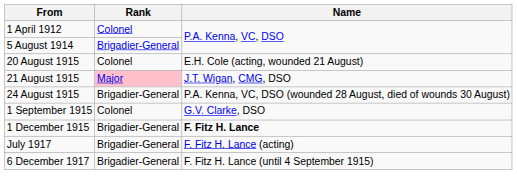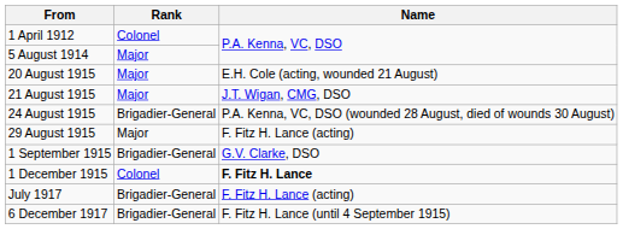 <table class="wikitable">
 <tr>
 <th>From</th>
 <th>Rank</th>
 <th>Name</th>
 </tr>
 <tr>
 <td>1 April 1912</td>
 <td><a href='#'>Colonel</a></td>
 <td rowspan=2><a href='#'>P.A. Kenna</a>, <a href='#'>VC</a>, <a href='#'>DSO</a></td>
 </tr>
 <tr>
 <td>5 August 1914</td>
-<td><a href='#'>Brigadier-General</a></td>
+<td><a href='#'>Major</a></td>
 </tr>
 <tr>
 <td>20 August 1915</td>
-<td>Colonel</td>
+<td><a href='#'>Major</a></td>
 <td>E.H. Cole (acting, wounded 21 August)</td>
 </tr>
 <tr>
 <td>21 August 1915</td>
-<td style="background: pink;"><a href='#'>Major</a></td>
+<td><a href='#'>Major</a></td>
 <td><a href='#'>J.T. Wigan</a>, <a href='#'>CMG</a>, DSO</td>
 </tr>
 <tr>
 <td>24 August 1915</td>
 <td>Brigadier-General</td>
 <td>P.A. Kenna, VC, DSO (wounded 28 August, died of wounds 30 August)</td>
 </tr>
 <tr>
+<td>29 August 1915</td>
+<td>Major</td>
+<td>F. Fitz H. Lance (acting)</td>
+</tr>
+<tr>
 <td>1 September 1915</td>
-<td>Colonel</td>
+<td>Brigadier-General</td>
 <td><a href='#'>G.V. Clarke</a>, DSO</td>
 </tr>
 <tr>
 <td>1 December 1915</td>
-<td>Brigadier-General</td>
+<td><a href='#'>Colonel</a></td>
 <td><strong>F. Fitz H. Lance</strong></td>
 </tr>
 <tr>
 <td>July 1917</td>
 <td>Brigadier-General</td>
 <td><a href='#'>F. Fitz H. Lance</a> (acting)</td>
 </tr>
 <tr>
 <td>6 December 1917</td>
 <td>Brigadier-General</td>
 <td>F. Fitz H. Lance (until 4 September 1915)</td>
 </tr>
 </table>
